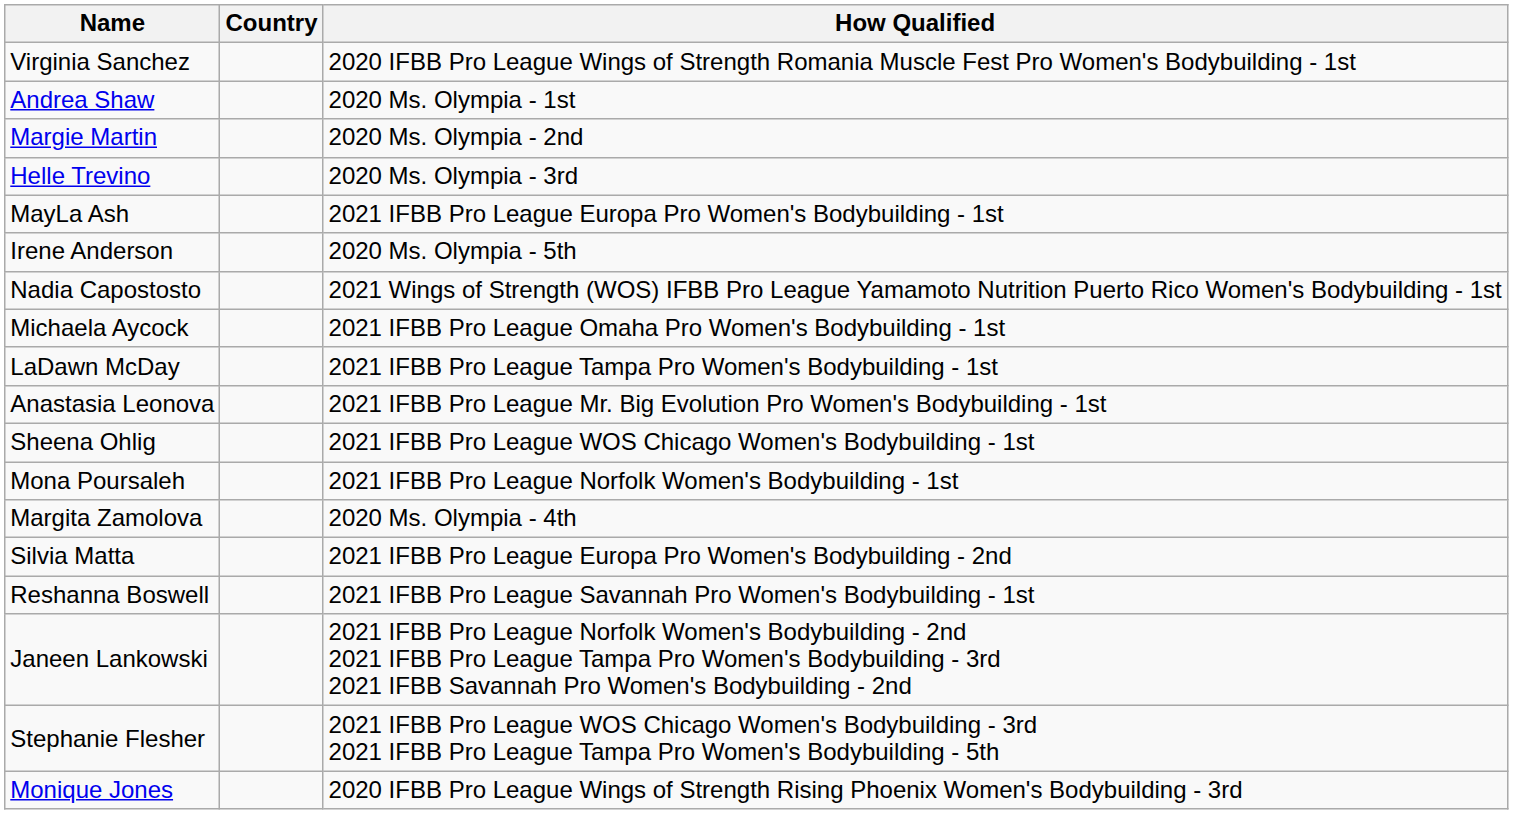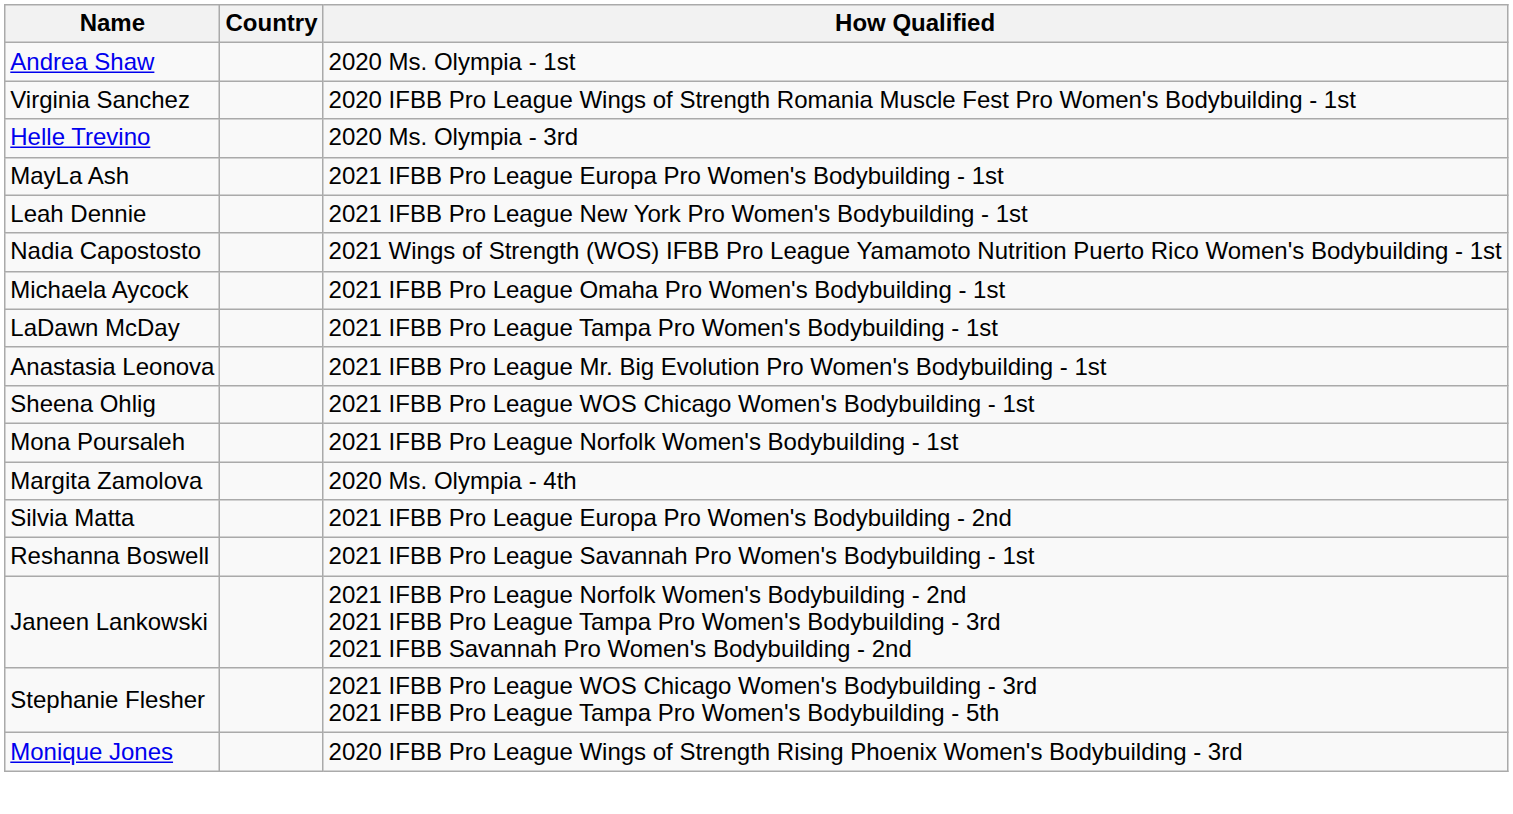 <table class="wikitable">
 <tr>
 <th>Name</th>
 <th>Country</th>
 <th>How Qualified</th>
 </tr>
 <tr>
-<td>Virginia Sanchez</td>
-<td></td>
-<td>2020 IFBB Pro League Wings of Strength Romania Muscle Fest Pro Women's Bodybuilding - 1st</td>
-</tr>
-<tr>
 <td><a href='#'>Andrea Shaw</a></td>
 <td></td>
 <td>2020 Ms. Olympia - 1st</td>
 </tr>
 <tr>
-<td><a href='#'>Margie Martin</a></td>
+<td>Virginia Sanchez</td>
 <td></td>
-<td>2020 Ms. Olympia - 2nd</td>
+<td>2020 IFBB Pro League Wings of Strength Romania Muscle Fest Pro Women's Bodybuilding - 1st</td>
 </tr>
 <tr>
 <td><a href='#'>Helle Trevino</a></td>
 <td></td>
 <td>2020 Ms. Olympia - 3rd</td>
 </tr>
 <tr>
 <td>MayLa Ash</td>
 <td></td>
 <td>2021 IFBB Pro League Europa Pro Women's Bodybuilding - 1st</td>
 </tr>
 <tr>
-<td>Irene Anderson</td>
+<td>Leah Dennie</td>
 <td></td>
-<td>2020 Ms. Olympia - 5th</td>
+<td>2021 IFBB Pro League New York Pro Women's Bodybuilding - 1st</td>
 </tr>
 <tr>
 <td>Nadia Capostosto</td>
 <td></td>
 <td>2021 Wings of Strength (WOS) IFBB Pro League Yamamoto Nutrition Puerto Rico Women's Bodybuilding - 1st</td>
 </tr>
 <tr>
 <td>Michaela Aycock</td>
 <td></td>
 <td>2021 IFBB Pro League Omaha Pro Women's Bodybuilding - 1st</td>
 </tr>
 <tr>
 <td>LaDawn McDay</td>
 <td></td>
 <td>2021 IFBB Pro League Tampa Pro Women's Bodybuilding - 1st</td>
 </tr>
 <tr>
 <td>Anastasia Leonova</td>
 <td></td>
 <td>2021 IFBB Pro League Mr. Big Evolution Pro Women's Bodybuilding - 1st</td>
 </tr>
 <tr>
 <td>Sheena Ohlig</td>
 <td></td>
 <td>2021 IFBB Pro League WOS Chicago Women's Bodybuilding - 1st</td>
 </tr>
 <tr>
 <td>Mona Poursaleh</td>
 <td></td>
 <td>2021 IFBB Pro League Norfolk Women's Bodybuilding - 1st</td>
 </tr>
 <tr>
 <td>Margita Zamolova</td>
 <td></td>
 <td>2020 Ms. Olympia - 4th</td>
 </tr>
 <tr>
 <td>Silvia Matta</td>
 <td></td>
 <td>2021 IFBB Pro League Europa Pro Women's Bodybuilding - 2nd</td>
 </tr>
 <tr>
 <td>Reshanna Boswell</td>
 <td></td>
 <td>2021 IFBB Pro League Savannah Pro Women's Bodybuilding - 1st</td>
 </tr>
 <tr>
 <td>Janeen Lankowski</td>
 <td></td>
 <td>2021 IFBB Pro League Norfolk Women's Bodybuilding - 2nd<br>2021 IFBB Pro League Tampa Pro Women's Bodybuilding - 3rd<br>2021 IFBB Savannah Pro Women's Bodybuilding - 2nd</td>
 </tr>
 <tr>
 <td>Stephanie Flesher</td>
 <td></td>
 <td>2021 IFBB Pro League WOS Chicago Women's Bodybuilding - 3rd<br>2021 IFBB Pro League Tampa Pro Women's Bodybuilding - 5th</td>
 </tr>
 <tr>
 <td><a href='#'>Monique Jones</a></td>
 <td></td>
 <td>2020 IFBB Pro League Wings of Strength Rising Phoenix Women's Bodybuilding - 3rd</td>
 </tr>
 </table>
